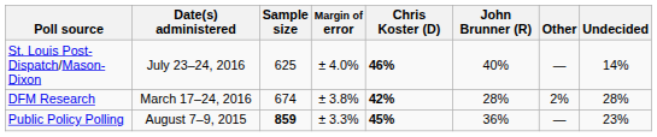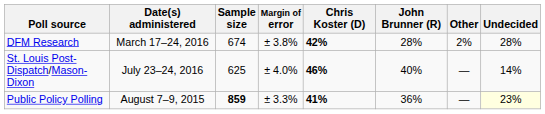 <table class="wikitable">
 <tr valign= bottom>
 <th style="width:150px;">Poll source</th>
 <th style="width:150px;">Date(s)<br>administered</th>
 <th class=small>Sample<br>size</th>
 <th><small>Margin of</small><br>error</th>
 <th style="width:100px;">Chris<br>Koster (D)</th>
 <th style="width:100px;">John<br>Brunner (R)</th>
 <th style="width:40px;">Other</th>
 <th style="width:40px;">Undecided</th>
 </tr>
 <tr>
+<td><a href='#'>DFM Research</a></td>
+<td align=center>March 17–24, 2016</td>
+<td align=center>674</td>
+<td align=center>± 3.8%</td>
+<td><strong>42%</strong></td>
+<td align=center>28%</td>
+<td align=center>2%</td>
+<td align=center>28%</td>
+</tr>
+<tr>
 <td><a href='#'>St. Louis Post-Dispatch</a>/<a href='#'>Mason-Dixon</a></td>
 <td align=center>July 23–24, 2016</td>
 <td align=center>625</td>
 <td align=center>± 4.0%</td>
 <td><strong>46%</strong></td>
 <td align=center>40%</td>
 <td align=center>—</td>
 <td align=center>14%</td>
 </tr>
 <tr>
-<td><a href='#'>DFM Research</a></td>
-<td align=center>March 17–24, 2016</td>
-<td align=center>674</td>
-<td align=center>± 3.8%</td>
-<td><strong>42%</strong></td>
-<td align=center>28%</td>
-<td align=center>2%</td>
-<td align=center>28%</td>
-</tr>
-<tr>
 <td><a href='#'>Public Policy Polling</a></td>
 <td align=center>August 7–9, 2015</td>
 <td align=center><strong>859</strong></td>
 <td align=center>± 3.3%</td>
-<td><strong>45%</strong></td>
+<td><strong>41%</strong></td>
 <td align=center>36%</td>
 <td align=center>—</td>
-<td align=center>23%</td>
+<td align=center style="background: lightyellow;">23%</td>
 </tr>
 </table>
